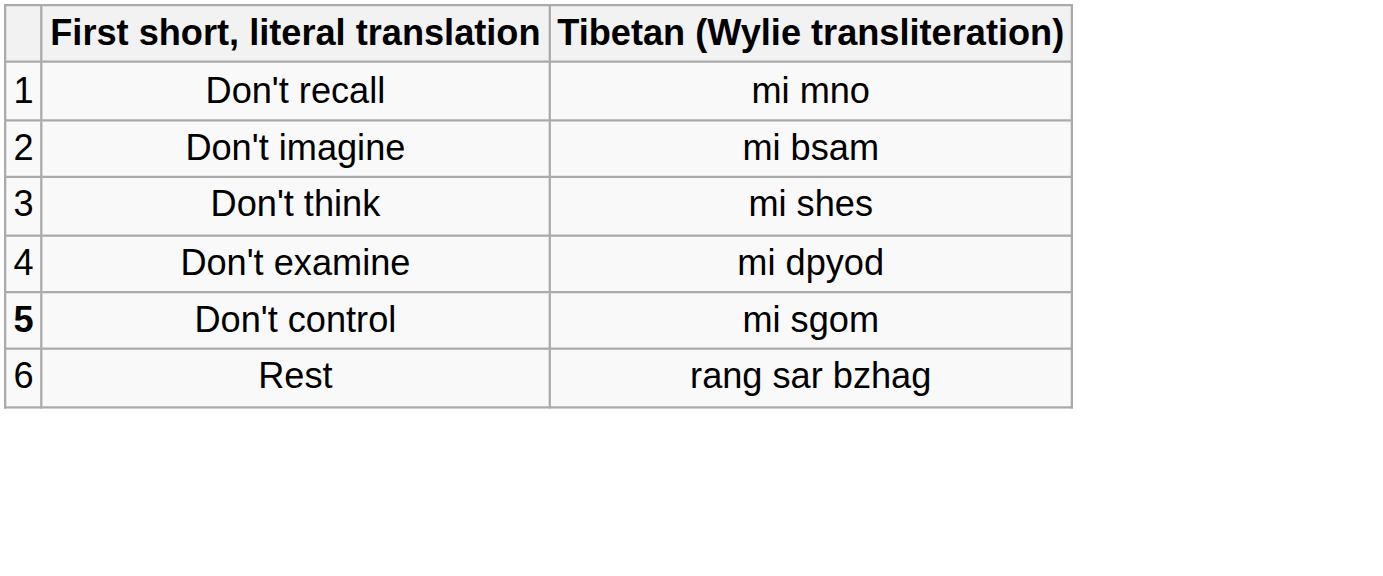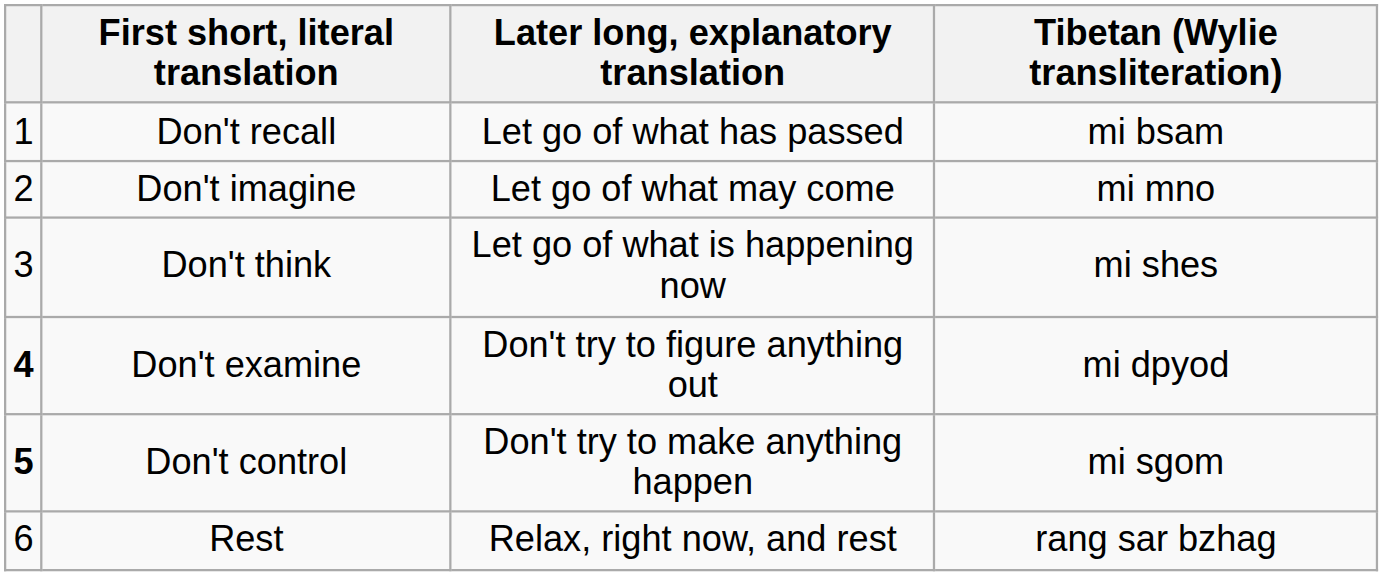 <table class="wikitable" style="text-align:center">
 <tr>
 <th></th>
 <th>First short, literal translation</th>
+<th>Later long, explanatory translation</th>
 <th>Tibetan (Wylie transliteration)</th>
 </tr>
 <tr>
 <td>1</td>
 <td>Don't recall</td>
-<td>mi mno</td>
+<td>Let go of what has passed</td>
+<td>mi bsam</td>
 </tr>
 <tr>
 <td>2</td>
 <td>Don't imagine</td>
-<td>mi bsam</td>
+<td>Let go of what may come</td>
+<td>mi mno</td>
 </tr>
 <tr>
 <td>3</td>
 <td>Don't think</td>
+<td>Let go of what is happening now</td>
 <td>mi shes</td>
 </tr>
 <tr>
-<td>4</td>
+<td><strong>4</strong></td>
 <td>Don't examine</td>
+<td>Don't try to figure anything out</td>
 <td>mi dpyod</td>
 </tr>
 <tr>
 <td><strong>5</strong></td>
 <td>Don't control</td>
+<td>Don't try to make anything happen</td>
 <td>mi sgom</td>
 </tr>
 <tr>
 <td>6</td>
 <td>Rest</td>
+<td>Relax, right now, and rest</td>
 <td>rang sar bzhag</td>
 </tr>
 </table>
